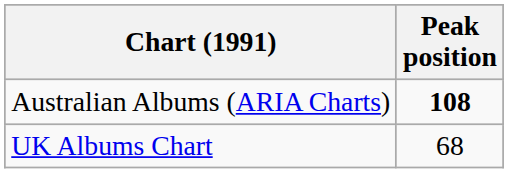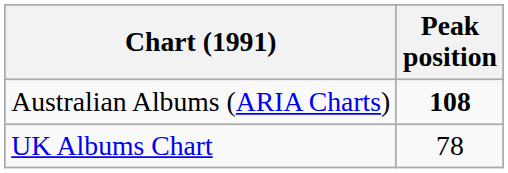 <table class="wikitable">
 <tr>
 <th>Chart (1991)</th>
 <th>Peak<br>position</th>
 </tr>
 <tr>
 <td>Australian Albums (<a href='#'>ARIA Charts</a>)</td>
 <td align="center"><strong>108</strong></td>
 </tr>
 <tr>
 <td><a href='#'>UK Albums Chart</a></td>
-<td align="center">68</td>
+<td align="center">78</td>
 </tr>
 </table>
